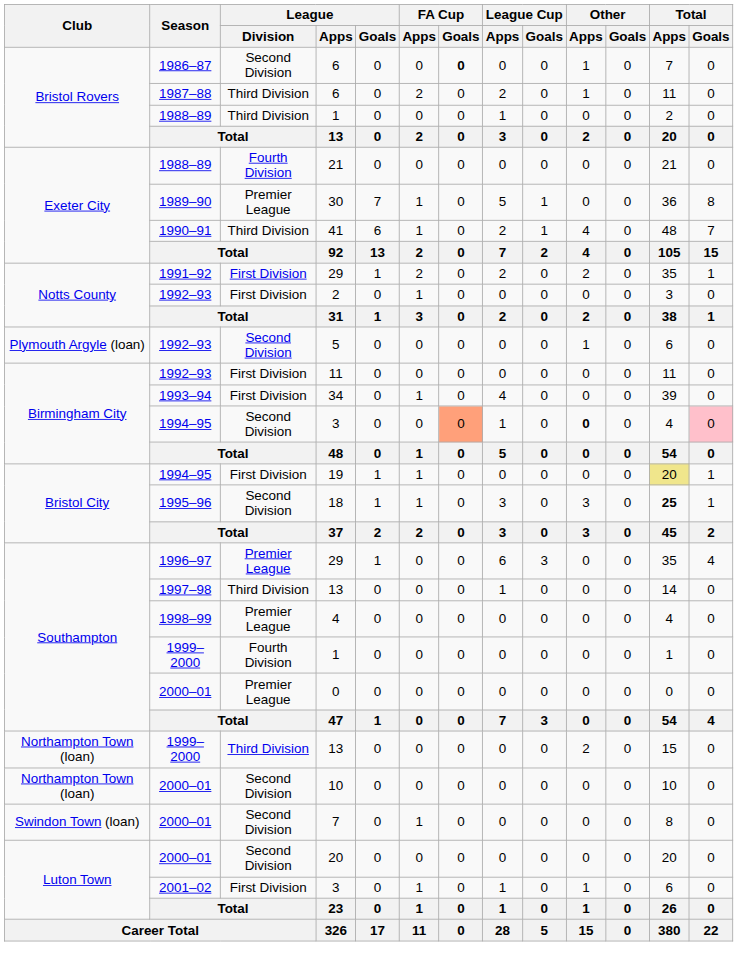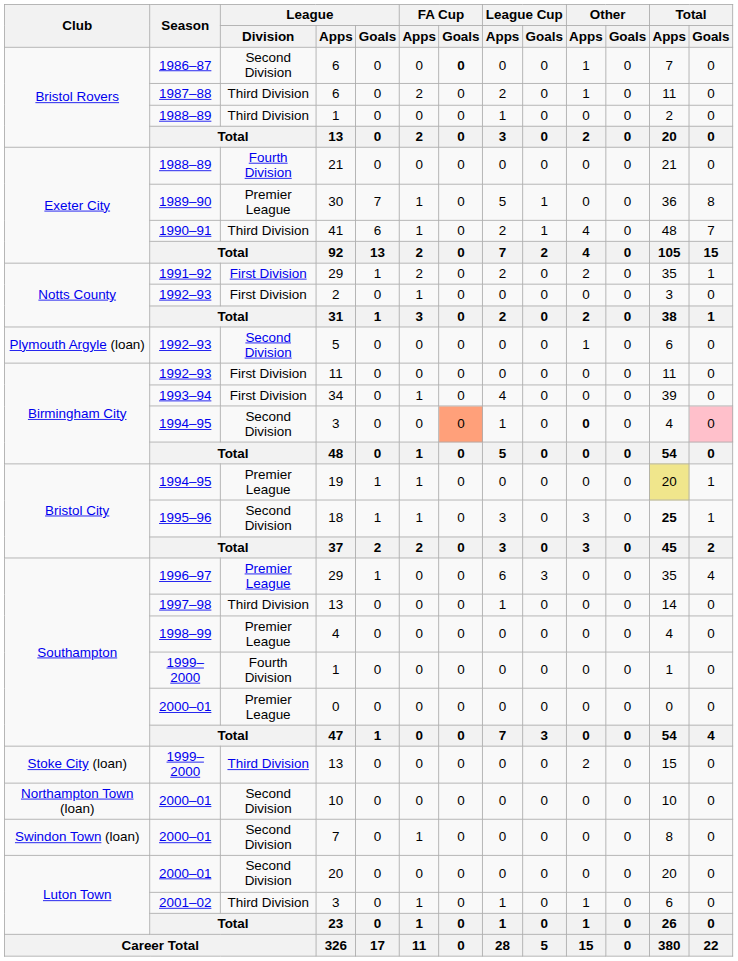 <table class="wikitable" style="text-align: center;">
 <tr>
 <th rowspan="2">Club</th>
 <th rowspan="2">Season</th>
 <th colspan="3">League</th>
 <th colspan="2">FA Cup</th>
 <th colspan="2">League Cup</th>
 <th colspan="2">Other</th>
 <th colspan="2">Total</th>
 </tr>
 <tr>
 <th>Division</th>
 <th>Apps</th>
 <th>Goals</th>
 <th>Apps</th>
 <th>Goals</th>
 <th>Apps</th>
 <th>Goals</th>
 <th>Apps</th>
 <th>Goals</th>
 <th>Apps</th>
 <th>Goals</th>
 </tr>
 <tr>
 <td rowspan=4><a href='#'>Bristol Rovers</a></td>
 <td><a href='#'>1986–87</a></td>
 <td>Second Division</td>
 <td>6</td>
 <td>0</td>
 <td>0</td>
 <td><strong>0</strong></td>
 <td>0</td>
 <td>0</td>
 <td>1</td>
 <td>0</td>
 <td>7</td>
 <td>0</td>
 </tr>
 <tr>
 <td><a href='#'>1987–88</a></td>
 <td>Third Division</td>
 <td>6</td>
 <td>0</td>
 <td>2</td>
 <td>0</td>
 <td>2</td>
 <td>0</td>
 <td>1</td>
 <td>0</td>
 <td>11</td>
 <td>0</td>
 </tr>
 <tr>
 <td><a href='#'>1988–89</a></td>
 <td>Third Division</td>
 <td>1</td>
 <td>0</td>
 <td>0</td>
 <td>0</td>
 <td>1</td>
 <td>0</td>
 <td>0</td>
 <td>0</td>
 <td>2</td>
 <td>0</td>
 </tr>
 <tr>
 <th colspan=2>Total</th>
 <th>13</th>
 <th>0</th>
 <th>2</th>
 <th>0</th>
 <th>3</th>
 <th>0</th>
 <th>2</th>
 <th>0</th>
 <th>20</th>
 <th>0</th>
 </tr>
 <tr>
 <td rowspan=4><a href='#'>Exeter City</a></td>
 <td><a href='#'>1988–89</a></td>
 <td><a href='#'>Fourth Division</a></td>
 <td>21</td>
 <td>0</td>
 <td>0</td>
 <td>0</td>
 <td>0</td>
 <td>0</td>
 <td>0</td>
 <td>0</td>
 <td>21</td>
 <td>0</td>
 </tr>
 <tr>
 <td><a href='#'>1989–90</a></td>
 <td>Premier League</td>
 <td>30</td>
 <td>7</td>
 <td>1</td>
 <td>0</td>
 <td>5</td>
 <td>1</td>
 <td>0</td>
 <td>0</td>
 <td>36</td>
 <td>8</td>
 </tr>
 <tr>
 <td><a href='#'>1990–91</a></td>
 <td>Third Division</td>
 <td>41</td>
 <td>6</td>
 <td>1</td>
 <td>0</td>
 <td>2</td>
 <td>1</td>
 <td>4</td>
 <td>0</td>
 <td>48</td>
 <td>7</td>
 </tr>
 <tr>
 <th colspan=2>Total</th>
 <th>92</th>
 <th>13</th>
 <th>2</th>
 <th>0</th>
 <th>7</th>
 <th>2</th>
 <th>4</th>
 <th>0</th>
 <th>105</th>
 <th>15</th>
 </tr>
 <tr>
 <td rowspan=3><a href='#'>Notts County</a></td>
 <td><a href='#'>1991–92</a></td>
 <td><a href='#'>First Division</a></td>
 <td>29</td>
 <td>1</td>
 <td>2</td>
 <td>0</td>
 <td>2</td>
 <td>0</td>
 <td>2</td>
 <td>0</td>
 <td>35</td>
 <td>1</td>
 </tr>
 <tr>
 <td><a href='#'>1992–93</a></td>
 <td>First Division</td>
 <td>2</td>
 <td>0</td>
 <td>1</td>
 <td>0</td>
 <td>0</td>
 <td>0</td>
 <td>0</td>
 <td>0</td>
 <td>3</td>
 <td>0</td>
 </tr>
 <tr>
 <th colspan=2>Total</th>
 <th>31</th>
 <th>1</th>
 <th>3</th>
 <th>0</th>
 <th>2</th>
 <th>0</th>
 <th>2</th>
 <th>0</th>
 <th>38</th>
 <th>1</th>
 </tr>
 <tr>
 <td><a href='#'>Plymouth Argyle</a> (loan)</td>
 <td><a href='#'>1992–93</a></td>
 <td><a href='#'>Second Division</a></td>
 <td>5</td>
 <td>0</td>
 <td>0</td>
 <td>0</td>
 <td>0</td>
 <td>0</td>
 <td>1</td>
 <td>0</td>
 <td>6</td>
 <td>0</td>
 </tr>
 <tr>
 <td rowspan=4><a href='#'>Birmingham City</a></td>
 <td><a href='#'>1992–93</a></td>
 <td>First Division</td>
 <td>11</td>
 <td>0</td>
 <td>0</td>
 <td>0</td>
 <td>0</td>
 <td>0</td>
 <td>0</td>
 <td>0</td>
 <td>11</td>
 <td>0</td>
 </tr>
 <tr>
 <td><a href='#'>1993–94</a></td>
 <td>First Division</td>
 <td>34</td>
 <td>0</td>
 <td>1</td>
 <td>0</td>
 <td>4</td>
 <td>0</td>
 <td>0</td>
 <td>0</td>
 <td>39</td>
 <td>0</td>
 </tr>
 <tr>
 <td><a href='#'>1994–95</a></td>
 <td>Second Division</td>
 <td>3</td>
 <td>0</td>
 <td>0</td>
 <td style="background: lightsalmon;">0</td>
 <td>1</td>
 <td>0</td>
 <td><strong>0</strong></td>
 <td>0</td>
 <td>4</td>
 <td style="background: pink;">0</td>
 </tr>
 <tr>
 <th colspan=2>Total</th>
 <th>48</th>
 <th>0</th>
 <th>1</th>
 <th>0</th>
 <th>5</th>
 <th>0</th>
 <th>0</th>
 <th>0</th>
 <th>54</th>
 <th>0</th>
 </tr>
 <tr>
 <td rowspan=3><a href='#'>Bristol City</a></td>
 <td><a href='#'>1994–95</a></td>
-<td>First Division</td>
+<td>Premier League</td>
 <td>19</td>
 <td>1</td>
 <td>1</td>
 <td>0</td>
 <td>0</td>
 <td>0</td>
 <td>0</td>
 <td>0</td>
 <td style="background: khaki;">20</td>
 <td>1</td>
 </tr>
 <tr>
 <td><a href='#'>1995–96</a></td>
 <td>Second Division</td>
 <td>18</td>
 <td>1</td>
 <td>1</td>
 <td>0</td>
 <td>3</td>
 <td>0</td>
 <td>3</td>
 <td>0</td>
 <td><strong>25</strong></td>
 <td>1</td>
 </tr>
 <tr>
 <th colspan=2>Total</th>
 <th>37</th>
 <th>2</th>
 <th>2</th>
 <th>0</th>
 <th>3</th>
 <th>0</th>
 <th>3</th>
 <th>0</th>
 <th>45</th>
 <th>2</th>
 </tr>
 <tr>
 <td rowspan=6><a href='#'>Southampton</a></td>
 <td><a href='#'>1996–97</a></td>
 <td><a href='#'>Premier League</a></td>
 <td>29</td>
 <td>1</td>
 <td>0</td>
 <td>0</td>
 <td>6</td>
 <td>3</td>
 <td>0</td>
 <td>0</td>
 <td>35</td>
 <td>4</td>
 </tr>
 <tr>
 <td><a href='#'>1997–98</a></td>
 <td>Third Division</td>
 <td>13</td>
 <td>0</td>
 <td>0</td>
 <td>0</td>
 <td>1</td>
 <td>0</td>
 <td>0</td>
 <td>0</td>
 <td>14</td>
 <td>0</td>
 </tr>
 <tr>
 <td><a href='#'>1998–99</a></td>
 <td>Premier League</td>
 <td>4</td>
 <td>0</td>
 <td>0</td>
 <td>0</td>
 <td>0</td>
 <td>0</td>
 <td>0</td>
 <td>0</td>
 <td>4</td>
 <td>0</td>
 </tr>
 <tr>
 <td><a href='#'>1999–2000</a></td>
 <td>Fourth Division</td>
 <td>1</td>
 <td>0</td>
 <td>0</td>
 <td>0</td>
 <td>0</td>
 <td>0</td>
 <td>0</td>
 <td>0</td>
 <td>1</td>
 <td>0</td>
 </tr>
 <tr>
 <td><a href='#'>2000–01</a></td>
 <td>Premier League</td>
 <td>0</td>
 <td>0</td>
 <td>0</td>
 <td>0</td>
 <td>0</td>
 <td>0</td>
 <td>0</td>
 <td>0</td>
 <td>0</td>
 <td>0</td>
 </tr>
 <tr>
 <th colspan=2>Total</th>
 <th>47</th>
 <th>1</th>
 <th>0</th>
 <th>0</th>
 <th>7</th>
 <th>3</th>
 <th>0</th>
 <th>0</th>
 <th>54</th>
 <th>4</th>
 </tr>
 <tr>
-<td><a href='#'>Northampton Town</a> (loan)</td>
+<td><a href='#'>Stoke City</a> (loan)</td>
 <td><a href='#'>1999–2000</a></td>
 <td><a href='#'>Third Division</a></td>
 <td>13</td>
 <td>0</td>
 <td>0</td>
 <td>0</td>
 <td>0</td>
 <td>0</td>
 <td>2</td>
 <td>0</td>
 <td>15</td>
 <td>0</td>
 </tr>
 <tr>
 <td><a href='#'>Northampton Town</a> (loan)</td>
 <td><a href='#'>2000–01</a></td>
 <td>Second Division</td>
 <td>10</td>
 <td>0</td>
 <td>0</td>
 <td>0</td>
 <td>0</td>
 <td>0</td>
 <td>0</td>
 <td>0</td>
 <td>10</td>
 <td>0</td>
 </tr>
 <tr>
 <td><a href='#'>Swindon Town</a> (loan)</td>
 <td><a href='#'>2000–01</a></td>
 <td>Second Division</td>
 <td>7</td>
 <td>0</td>
 <td>1</td>
 <td>0</td>
 <td>0</td>
 <td>0</td>
 <td>0</td>
 <td>0</td>
 <td>8</td>
 <td>0</td>
 </tr>
 <tr>
 <td rowspan=3><a href='#'>Luton Town</a></td>
 <td><a href='#'>2000–01</a></td>
 <td>Second Division</td>
 <td>20</td>
 <td>0</td>
 <td>0</td>
 <td>0</td>
 <td>0</td>
 <td>0</td>
 <td>0</td>
 <td>0</td>
 <td>20</td>
 <td>0</td>
 </tr>
 <tr>
 <td><a href='#'>2001–02</a></td>
-<td>First Division</td>
+<td>Third Division</td>
 <td>3</td>
 <td>0</td>
 <td>1</td>
 <td>0</td>
 <td>1</td>
 <td>0</td>
 <td>1</td>
 <td>0</td>
 <td>6</td>
 <td>0</td>
 </tr>
 <tr>
 <th colspan=2>Total</th>
 <th>23</th>
 <th>0</th>
 <th>1</th>
 <th>0</th>
 <th>1</th>
 <th>0</th>
 <th>1</th>
 <th>0</th>
 <th>26</th>
 <th>0</th>
 </tr>
 <tr>
 <th colspan="3">Career Total</th>
 <th>326</th>
 <th>17</th>
 <th>11</th>
 <th>0</th>
 <th>28</th>
 <th>5</th>
 <th>15</th>
 <th>0</th>
 <th>380</th>
 <th>22</th>
 </tr>
 </table>
